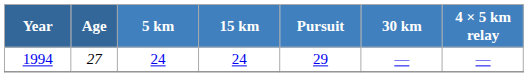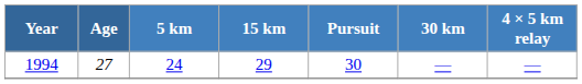 <table class="wikitable" style="font-size:95%; text-align:center; border:grey solid 1px; border-collapse:collapse; background:#ffffff;">
 <tr>
 <th style="background-color:#369; color:white; width:60px;"> Year </th>
 <th style="background-color:#369; color:white; width:40px;"> Age </th>
 <th style="background-color:#4180be; color:white; width:75px;"> 5 km </th>
 <th style="background-color:#4180be; color:white; width:75px;"> 15 km </th>
 <th style="background-color:#4180be; color:white; width:75px;"> Pursuit </th>
 <th style="background-color:#4180be; color:white; width:75px;"> 30 km </th>
 <th style="background-color:#4180be; color:white; width:75px;"> 4 × 5 km <br> relay </th>
 </tr>
 <tr>
 <td><a href='#'>1994</a></td>
 <td><em>27</em></td>
 <td><a href='#'>24</a></td>
-<td><a href='#'>24</a></td>
 <td><a href='#'>29</a></td>
+<td><a href='#'>30</a></td>
 <td><a href='#'>—</a></td>
 <td><a href='#'>—</a></td>
 </tr>
 <tr>
 </tr>
 </table>
